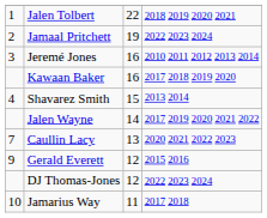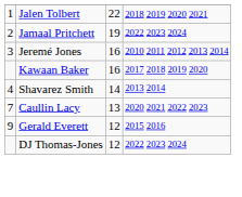 <table class="wikitable">
 <tr>
 </tr>
 <tr>
 <td>1</td>
 <td><a href='#'>Jalen Tolbert</a></td>
 <td>22</td>
 <td style="font-size:80%;"><a href='#'>2018</a> <a href='#'>2019</a> <a href='#'>2020</a> <a href='#'>2021</a></td>
 </tr>
 <tr>
 <td>2</td>
 <td><a href='#'>Jamaal Pritchett</a></td>
 <td>19</td>
 <td style="font-size:80%;"><a href='#'>2022</a> <a href='#'>2023</a> <a href='#'>2024</a></td>
 </tr>
 <tr>
 <td>3</td>
 <td>Jeremé Jones</td>
 <td>16</td>
 <td style="font-size:80%;"><a href='#'>2010</a> <a href='#'>2011</a> <a href='#'>2012</a> <a href='#'>2013</a> <a href='#'>2014</a></td>
 </tr>
 <tr>
 <td></td>
 <td><a href='#'>Kawaan Baker</a></td>
 <td>16</td>
 <td style="font-size:80%;"><a href='#'>2017</a> <a href='#'>2018</a> <a href='#'>2019</a> <a href='#'>2020</a></td>
 </tr>
 <tr>
 <td>4</td>
 <td>Shavarez Smith</td>
-<td>15</td>
+<td>14</td>
 <td style="font-size:80%;"><a href='#'>2013</a> <a href='#'>2014</a></td>
-</tr>
-<tr>
-<td></td>
-<td><a href='#'>Jalen Wayne</a></td>
-<td>14</td>
-<td style="font-size:80%;"><a href='#'>2017</a> <a href='#'>2019</a> <a href='#'>2020</a> <a href='#'>2021</a> <a href='#'>2022</a></td>
 </tr>
 <tr>
 <td>7</td>
 <td><a href='#'>Caullin Lacy</a></td>
 <td>13</td>
 <td style="font-size:80%;"><a href='#'>2020</a> <a href='#'>2021</a> <a href='#'>2022</a> <a href='#'>2023</a></td>
 </tr>
 <tr>
 <td>9</td>
 <td><a href='#'>Gerald Everett</a></td>
 <td>12</td>
 <td style="font-size:80%;"><a href='#'>2015</a> <a href='#'>2016</a></td>
 </tr>
 <tr>
 <td></td>
 <td>DJ Thomas-Jones</td>
 <td>12</td>
 <td style="font-size:80%;"><a href='#'>2022</a> <a href='#'>2023</a> <a href='#'>2024</a></td>
 </tr>
-<tr>
-<td>10</td>
-<td>Jamarius Way</td>
-<td>11</td>
-<td style="font-size:80%;"><a href='#'>2017</a> <a href='#'>2018</a></td>
-</tr>
 </table>
